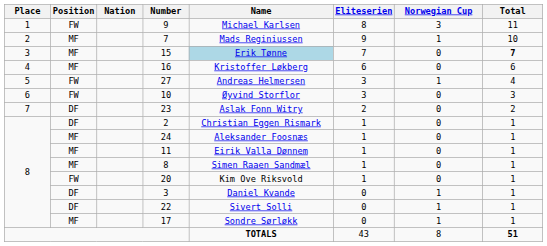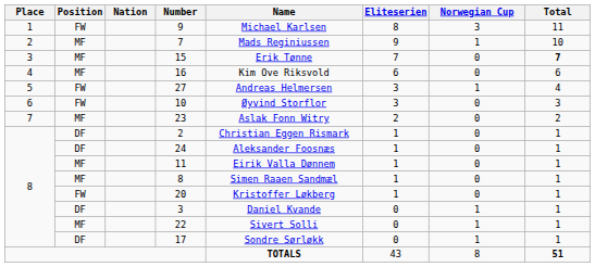 <table class="wikitable" style="font-size: 95%; text-align: center;">
 <tr>
 <th width=60>Place</th>
 <th width=60>Position</th>
 <th width=60>Nation</th>
 <th width=60>Number</th>
 <th width=200>Name</th>
 <th width=80><a href='#'>Eliteserien</a></th>
 <th width=120><a href='#'>Norwegian Cup</a></th>
 <th width=80><strong>Total</strong></th>
 </tr>
 <tr>
 <td>1</td>
 <td>FW</td>
 <td></td>
 <td>9</td>
 <td><a href='#'>Michael Karlsen</a></td>
 <td>8</td>
 <td>3</td>
 <td>11</td>
 </tr>
 <tr>
 <td>2</td>
 <td>MF</td>
 <td></td>
 <td>7</td>
 <td><a href='#'>Mads Reginiussen</a></td>
 <td>9</td>
 <td>1</td>
 <td>10</td>
 </tr>
 <tr>
 <td>3</td>
 <td>MF</td>
 <td></td>
 <td>15</td>
-<td style="background: lightblue;"><a href='#'>Erik Tønne</a></td>
+<td><a href='#'>Erik Tønne</a></td>
 <td>7</td>
 <td>0</td>
 <td><strong>7</strong></td>
 </tr>
 <tr>
 <td>4</td>
 <td>MF</td>
 <td></td>
 <td>16</td>
-<td><a href='#'>Kristoffer Løkberg</a></td>
+<td>Kim Ove Riksvold</td>
 <td>6</td>
 <td>0</td>
 <td>6</td>
 </tr>
 <tr>
 <td>5</td>
 <td>FW</td>
 <td></td>
 <td>27</td>
 <td><a href='#'>Andreas Helmersen</a></td>
 <td>3</td>
 <td>1</td>
 <td>4</td>
 </tr>
 <tr>
 <td>6</td>
 <td>FW</td>
 <td></td>
 <td>10</td>
 <td><a href='#'>Øyvind Storflor</a></td>
 <td>3</td>
 <td>0</td>
 <td>3</td>
 </tr>
 <tr>
 <td>7</td>
-<td>DF</td>
+<td>MF</td>
 <td></td>
 <td>23</td>
 <td><a href='#'>Aslak Fonn Witry</a></td>
 <td>2</td>
 <td>0</td>
 <td>2</td>
 </tr>
 <tr>
 <td rowspan="8">8</td>
 <td>DF</td>
 <td></td>
 <td>2</td>
 <td><a href='#'>Christian Eggen Rismark</a></td>
 <td>1</td>
 <td>0</td>
 <td>1</td>
 </tr>
 <tr>
-<td>MF</td>
+<td>DF</td>
 <td></td>
 <td>24</td>
 <td><a href='#'>Aleksander Foosnæs</a></td>
 <td>1</td>
 <td>0</td>
 <td>1</td>
 </tr>
 <tr>
 <td>MF</td>
 <td></td>
 <td>11</td>
 <td><a href='#'>Eirik Valla Dønnem</a></td>
 <td>1</td>
 <td>0</td>
 <td>1</td>
 </tr>
 <tr>
 <td>MF</td>
 <td></td>
 <td>8</td>
 <td><a href='#'>Simen Raaen Sandmæl</a></td>
 <td>1</td>
 <td>0</td>
 <td>1</td>
 </tr>
 <tr>
 <td>FW</td>
 <td></td>
 <td>20</td>
-<td>Kim Ove Riksvold</td>
+<td><a href='#'>Kristoffer Løkberg</a></td>
 <td>1</td>
 <td>0</td>
 <td>1</td>
 </tr>
 <tr>
 <td>DF</td>
 <td></td>
 <td>3</td>
 <td><a href='#'>Daniel Kvande</a></td>
 <td>0</td>
 <td>1</td>
 <td>1</td>
 </tr>
 <tr>
-<td>DF</td>
+<td>MF</td>
 <td></td>
 <td>22</td>
 <td><a href='#'>Sivert Solli</a></td>
 <td>0</td>
 <td>1</td>
 <td>1</td>
 </tr>
 <tr>
-<td>MF</td>
+<td>DF</td>
 <td></td>
 <td>17</td>
 <td><a href='#'>Sondre Sørløkk</a></td>
 <td>0</td>
 <td>1</td>
 <td>1</td>
 </tr>
 <tr>
 <td colspan="4"></td>
 <td><strong>TOTALS</strong></td>
 <td>43</td>
 <td>8</td>
 <td><strong>51</strong></td>
 </tr>
 </table>
